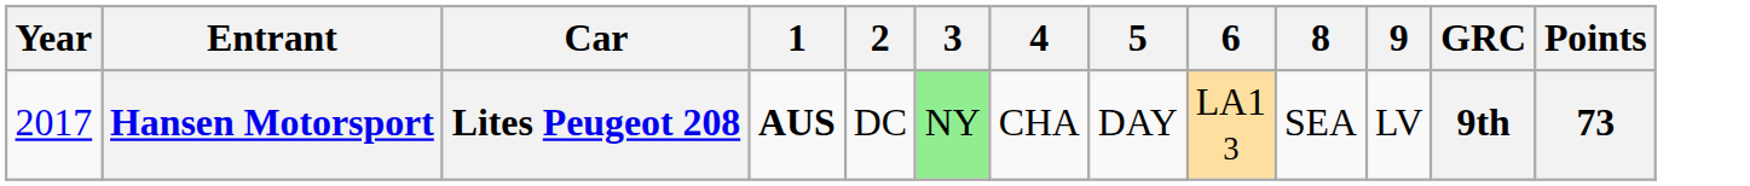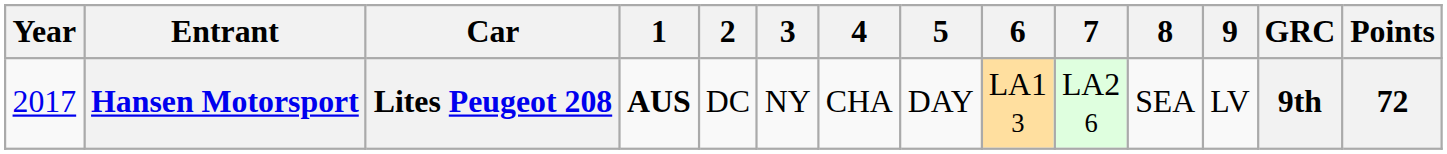 <table class="wikitable" border="1" style="text-align:center; font-size:90%;">
 <tr>
 <th>Year</th>
 <th>Entrant</th>
 <th>Car</th>
 <th>1</th>
 <th>2</th>
 <th>3</th>
 <th>4</th>
 <th>5</th>
 <th>6</th>
+<th>7</th>
 <th>8</th>
 <th>9</th>
 <th>GRC</th>
 <th>Points</th>
 </tr>
 <tr>
 <td><a href='#'>2017</a></td>
 <th><a href='#'>Hansen Motorsport</a></th>
 <th>Lites <a href='#'>Peugeot 208</a></th>
 <td><strong>AUS<br><small></small></strong></td>
 <td>DC<br><small></small></td>
-<td style="background: lightgreen;">NY<br><small></small></td>
+<td>NY<br><small></small></td>
 <td>CHA<br><small></small></td>
 <td>DAY<br><small></small></td>
 <td style="background:#FFDF9F;">LA1<br><small>3</small></td>
+<td style="background:#DFFFDF;">LA2<br><small>6</small></td>
 <td>SEA<br><small></small></td>
 <td>LV<br><small></small></td>
 <th>9th</th>
-<th>73</th>
+<th>72</th>
 </tr>
 </table>
